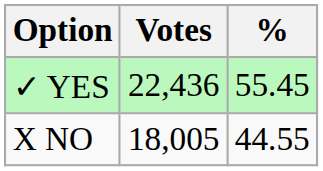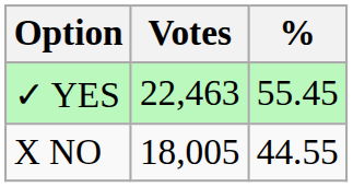 <table class="wikitable">
 <tr>
 <th>Option</th>
 <th>Votes</th>
 <th>%</th>
 </tr>
 <tr>
 <td style=background:#bbf8be>✓ YES</td>
-<td style=background:#bbf8be>22,436</td>
+<td style=background:#bbf8be>22,463</td>
 <td style=background:#bbf8be>55.45</td>
 </tr>
 <tr>
 <td>X NO</td>
 <td>18,005</td>
 <td>44.55</td>
 </tr>
 </table>
